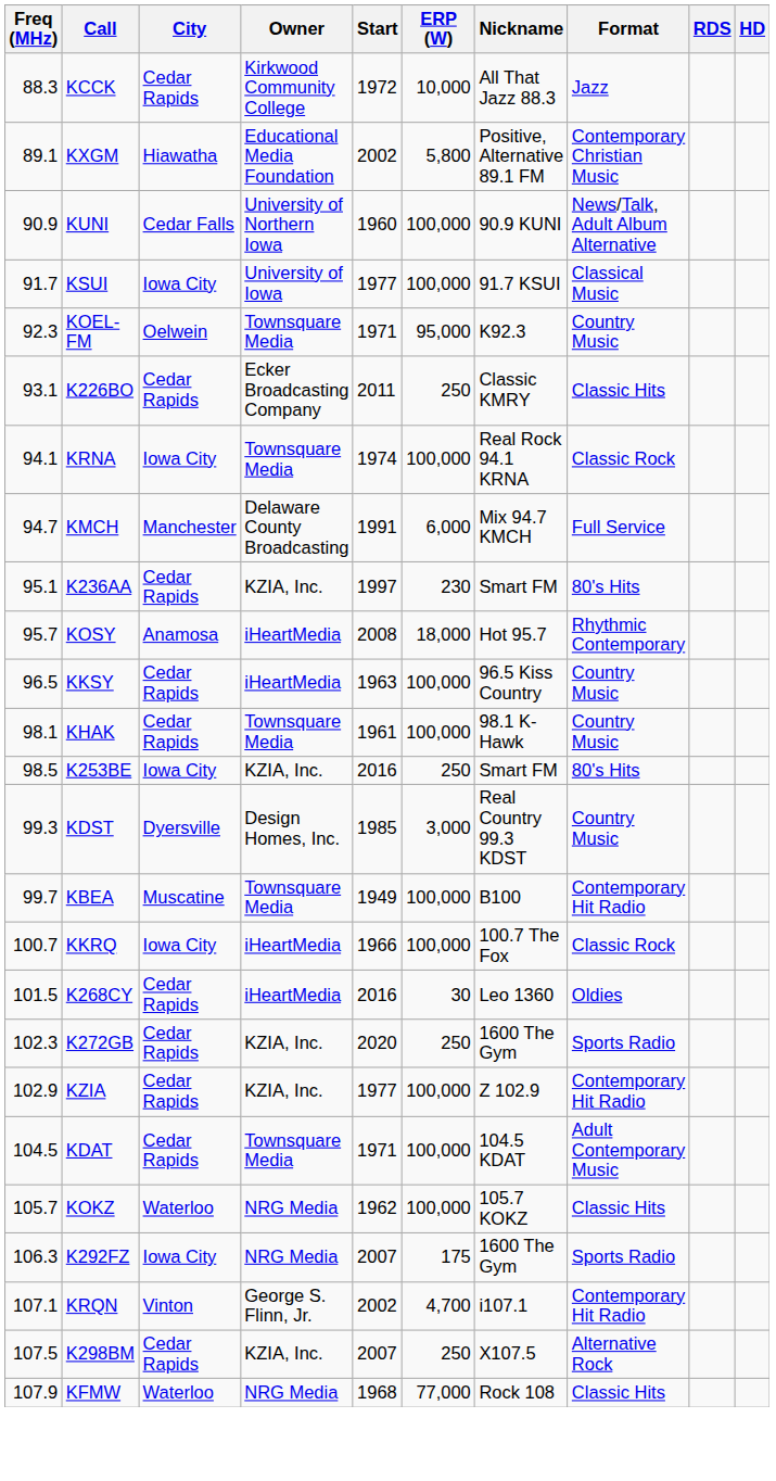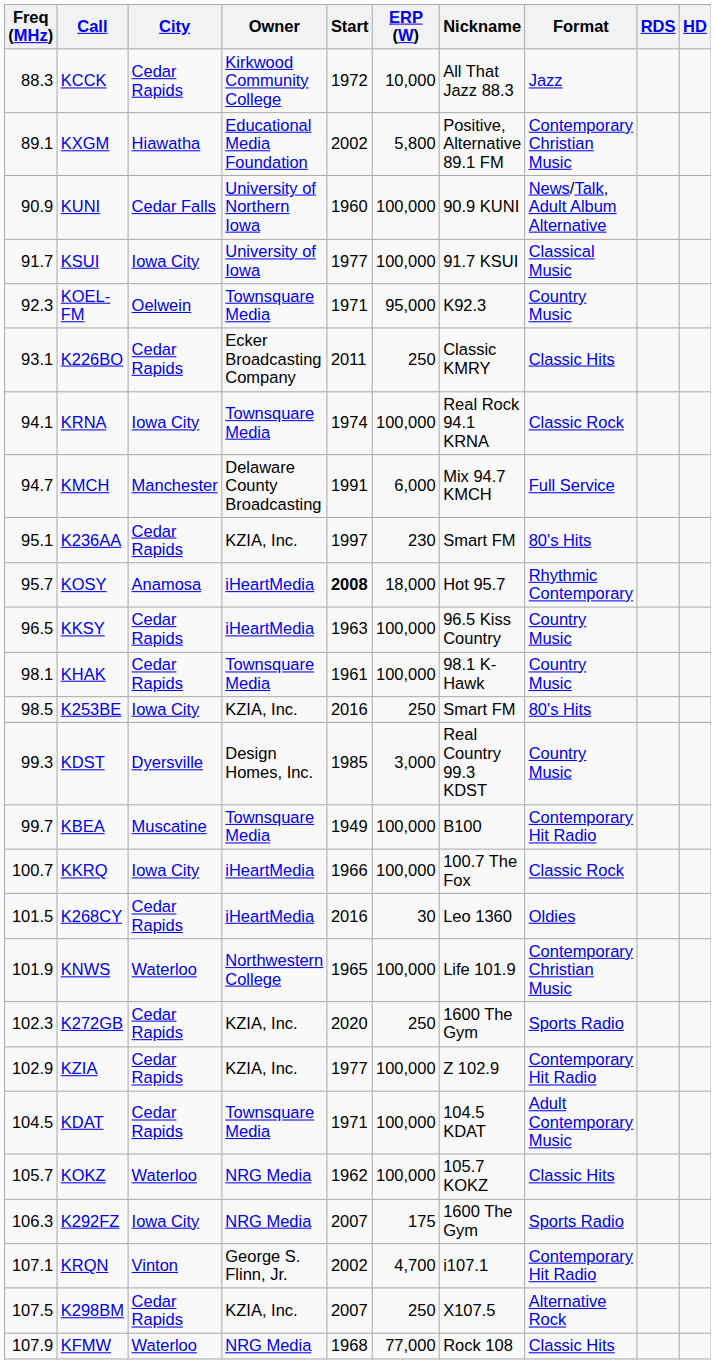 <table class="wikitable sortable">
 <tr>
 <th>Freq<br>(<a href='#'>MHz</a>)</th>
 <th><a href='#'>Call</a></th>
 <th><a href='#'>City</a></th>
 <th>Owner</th>
 <th>Start</th>
 <th><a href='#'>ERP</a> (<a href='#'>W</a>)</th>
 <th>Nickname</th>
 <th>Format</th>
 <th><a href='#'>RDS</a></th>
 <th><a href='#'>HD</a></th>
 </tr>
 <tr>
 <td align=right>88.3</td>
 <td><a href='#'>KCCK</a></td>
 <td><a href='#'>Cedar Rapids</a></td>
 <td><a href='#'>Kirkwood Community College</a></td>
 <td>1972</td>
 <td align=right>10,000</td>
 <td>All That Jazz 88.3</td>
 <td><a href='#'>Jazz</a></td>
 <td></td>
 <td></td>
 </tr>
 <tr>
 <td align=right>89.1</td>
 <td><a href='#'>KXGM</a></td>
 <td><a href='#'>Hiawatha</a></td>
 <td><a href='#'>Educational Media Foundation</a></td>
 <td>2002</td>
 <td align=right>5,800</td>
 <td>Positive, Alternative 89.1 FM</td>
 <td><a href='#'>Contemporary Christian Music</a></td>
 <td></td>
 <td></td>
 </tr>
 <tr>
 <td align=right>90.9</td>
 <td><a href='#'>KUNI</a></td>
 <td><a href='#'>Cedar Falls</a></td>
 <td><a href='#'>University of Northern Iowa</a></td>
 <td>1960</td>
 <td align=right>100,000</td>
 <td>90.9 KUNI</td>
 <td><a href='#'>News</a>/<a href='#'>Talk</a>, <a href='#'>Adult Album Alternative</a></td>
 <td></td>
 <td></td>
 </tr>
 <tr>
 <td align=right>91.7</td>
 <td><a href='#'>KSUI</a></td>
 <td><a href='#'>Iowa City</a></td>
 <td><a href='#'>University of Iowa</a></td>
 <td>1977</td>
 <td align=right>100,000</td>
 <td>91.7 KSUI</td>
 <td><a href='#'>Classical Music</a></td>
 <td></td>
 <td></td>
 </tr>
 <tr>
 <td align=right>92.3</td>
 <td><a href='#'>KOEL-FM</a></td>
 <td><a href='#'>Oelwein</a></td>
 <td><a href='#'>Townsquare Media</a></td>
 <td>1971</td>
 <td align=right>95,000</td>
 <td>K92.3</td>
 <td><a href='#'>Country Music</a></td>
 <td></td>
 <td></td>
 </tr>
 <tr>
 <td align=right>93.1</td>
 <td><a href='#'>K226BO</a></td>
 <td><a href='#'>Cedar Rapids</a></td>
 <td>Ecker Broadcasting Company</td>
 <td>2011</td>
 <td align=right>250</td>
 <td>Classic KMRY</td>
 <td><a href='#'>Classic Hits</a></td>
 <td></td>
 <td></td>
 </tr>
 <tr>
 <td align=right>94.1</td>
 <td><a href='#'>KRNA</a></td>
 <td><a href='#'>Iowa City</a></td>
 <td><a href='#'>Townsquare Media</a></td>
 <td>1974</td>
 <td align=right>100,000</td>
 <td>Real Rock 94.1 KRNA</td>
 <td><a href='#'>Classic Rock</a></td>
 <td></td>
 <td></td>
 </tr>
 <tr>
 <td align=right>94.7</td>
 <td><a href='#'>KMCH</a></td>
 <td><a href='#'>Manchester</a></td>
 <td>Delaware County Broadcasting</td>
 <td>1991</td>
 <td align=right>6,000</td>
 <td>Mix 94.7 KMCH</td>
 <td><a href='#'>Full Service</a></td>
 <td></td>
 <td></td>
 </tr>
 <tr>
 <td align=right>95.1</td>
 <td><a href='#'>K236AA</a></td>
 <td><a href='#'>Cedar Rapids</a></td>
 <td>KZIA, Inc.</td>
 <td>1997</td>
 <td align=right>230</td>
 <td>Smart FM</td>
 <td><a href='#'>80's Hits</a></td>
 <td></td>
 <td></td>
 </tr>
 <tr>
 <td align=right>95.7</td>
 <td><a href='#'>KOSY</a></td>
 <td><a href='#'>Anamosa</a></td>
 <td><a href='#'>iHeartMedia</a></td>
-<td>2008</td>
+<td><strong>2008</strong></td>
 <td align=right>18,000</td>
 <td>Hot 95.7</td>
 <td><a href='#'>Rhythmic Contemporary</a></td>
 <td></td>
 <td></td>
 </tr>
 <tr>
 <td align=right>96.5</td>
 <td><a href='#'>KKSY</a></td>
 <td><a href='#'>Cedar Rapids</a></td>
 <td><a href='#'>iHeartMedia</a></td>
 <td>1963</td>
 <td align=right>100,000</td>
 <td>96.5 Kiss Country</td>
 <td><a href='#'>Country Music</a></td>
 <td></td>
 <td></td>
 </tr>
 <tr>
 <td align=right>98.1</td>
 <td><a href='#'>KHAK</a></td>
 <td><a href='#'>Cedar Rapids</a></td>
 <td><a href='#'>Townsquare Media</a></td>
 <td>1961</td>
 <td align=right>100,000</td>
 <td>98.1 K-Hawk</td>
 <td><a href='#'>Country Music</a></td>
 <td></td>
 <td></td>
 </tr>
 <tr>
 <td align=right>98.5</td>
 <td><a href='#'>K253BE</a></td>
 <td><a href='#'>Iowa City</a></td>
 <td>KZIA, Inc.</td>
 <td>2016</td>
 <td align=right>250</td>
 <td>Smart FM</td>
 <td><a href='#'>80's Hits</a></td>
 <td></td>
 <td></td>
 </tr>
 <tr>
 <td align=right>99.3</td>
 <td><a href='#'>KDST</a></td>
 <td><a href='#'>Dyersville</a></td>
 <td>Design Homes, Inc.</td>
 <td>1985</td>
 <td align=right>3,000</td>
 <td>Real Country 99.3 KDST</td>
 <td><a href='#'>Country Music</a></td>
 <td></td>
 <td></td>
 </tr>
 <tr>
 <td align=right>99.7</td>
 <td><a href='#'>KBEA</a></td>
 <td><a href='#'>Muscatine</a></td>
 <td><a href='#'>Townsquare Media</a></td>
 <td>1949</td>
 <td align=right>100,000</td>
 <td>B100</td>
 <td><a href='#'>Contemporary Hit Radio</a></td>
 <td></td>
 <td></td>
 </tr>
 <tr>
 <td align=right>100.7</td>
 <td><a href='#'>KKRQ</a></td>
 <td><a href='#'>Iowa City</a></td>
 <td><a href='#'>iHeartMedia</a></td>
 <td>1966</td>
 <td align=right>100,000</td>
 <td>100.7 The Fox</td>
 <td><a href='#'>Classic Rock</a></td>
 <td></td>
 <td></td>
 </tr>
 <tr>
 <td align=right>101.5</td>
 <td><a href='#'>K268CY</a></td>
 <td><a href='#'>Cedar Rapids</a></td>
 <td><a href='#'>iHeartMedia</a></td>
 <td>2016</td>
 <td align=right>30</td>
 <td>Leo 1360</td>
 <td><a href='#'>Oldies</a></td>
+<td></td>
+<td></td>
+</tr>
+<tr>
+<td align=right>101.9</td>
+<td><a href='#'>KNWS</a></td>
+<td><a href='#'>Waterloo</a></td>
+<td><a href='#'>Northwestern College</a></td>
+<td>1965</td>
+<td align=right>100,000</td>
+<td>Life 101.9</td>
+<td><a href='#'>Contemporary Christian Music</a></td>
 <td></td>
 <td></td>
 </tr>
 <tr>
 <td align=right>102.3</td>
 <td><a href='#'>K272GB</a></td>
 <td><a href='#'>Cedar Rapids</a></td>
 <td>KZIA, Inc.</td>
 <td>2020</td>
 <td align=right>250</td>
 <td>1600 The Gym</td>
 <td><a href='#'>Sports Radio</a></td>
 <td></td>
 <td></td>
 </tr>
 <tr>
 <td align=right>102.9</td>
 <td><a href='#'>KZIA</a></td>
 <td><a href='#'>Cedar Rapids</a></td>
 <td>KZIA, Inc.</td>
 <td>1977</td>
 <td align=right>100,000</td>
 <td>Z 102.9</td>
 <td><a href='#'>Contemporary Hit Radio</a></td>
 <td></td>
 <td></td>
 </tr>
 <tr>
 <td align=right>104.5</td>
 <td><a href='#'>KDAT</a></td>
 <td><a href='#'>Cedar Rapids</a></td>
 <td><a href='#'>Townsquare Media</a></td>
 <td>1971</td>
 <td align=right>100,000</td>
 <td>104.5 KDAT</td>
 <td><a href='#'>Adult Contemporary Music</a></td>
 <td></td>
 <td></td>
 </tr>
 <tr>
 <td align=right>105.7</td>
 <td><a href='#'>KOKZ</a></td>
 <td><a href='#'>Waterloo</a></td>
 <td><a href='#'>NRG Media</a></td>
 <td>1962</td>
 <td align=right>100,000</td>
 <td>105.7 KOKZ</td>
 <td><a href='#'>Classic Hits</a></td>
 <td></td>
 <td></td>
 </tr>
 <tr>
 <td align=right>106.3</td>
 <td><a href='#'>K292FZ</a></td>
 <td><a href='#'>Iowa City</a></td>
 <td><a href='#'>NRG Media</a></td>
 <td>2007</td>
 <td align=right>175</td>
 <td>1600 The Gym</td>
 <td><a href='#'>Sports Radio</a></td>
 <td></td>
 <td></td>
 </tr>
 <tr>
 <td align=right>107.1</td>
 <td><a href='#'>KRQN</a></td>
 <td><a href='#'>Vinton</a></td>
 <td>George S. Flinn, Jr.</td>
 <td>2002</td>
 <td align=right>4,700</td>
 <td>i107.1</td>
 <td><a href='#'>Contemporary Hit Radio</a></td>
 <td></td>
 <td></td>
 </tr>
 <tr>
 <td align=right>107.5</td>
 <td><a href='#'>K298BM</a></td>
 <td><a href='#'>Cedar Rapids</a></td>
 <td>KZIA, Inc.</td>
 <td>2007</td>
 <td align=right>250</td>
 <td>X107.5</td>
 <td><a href='#'>Alternative Rock</a></td>
 <td></td>
 <td></td>
 </tr>
 <tr>
 <td align=right>107.9</td>
 <td><a href='#'>KFMW</a></td>
 <td><a href='#'>Waterloo</a></td>
 <td><a href='#'>NRG Media</a></td>
 <td>1968</td>
 <td align=right>77,000</td>
 <td>Rock 108</td>
 <td><a href='#'>Classic Hits</a></td>
 <td></td>
 <td></td>
 </tr>
 </table>
